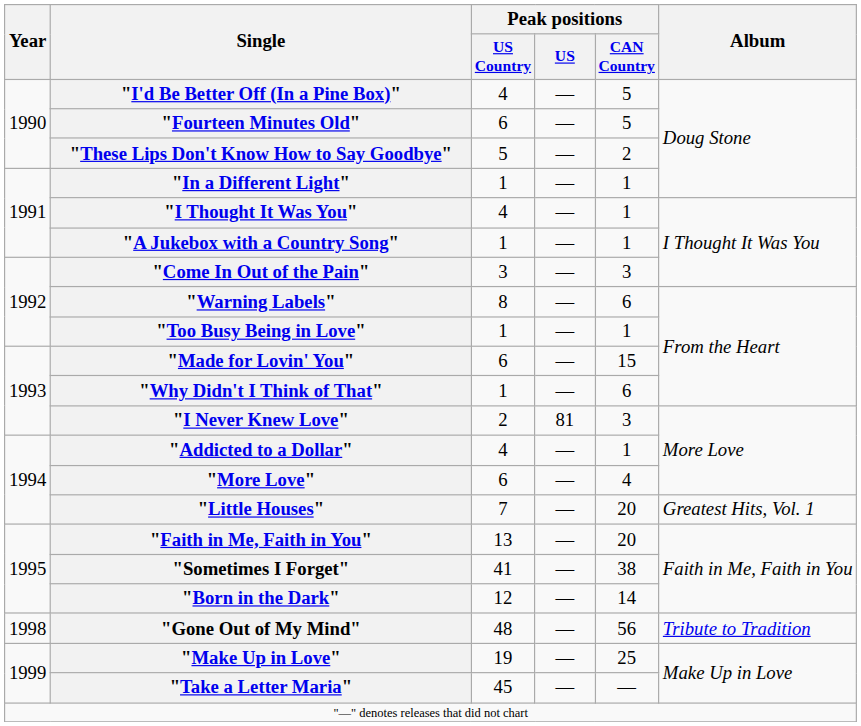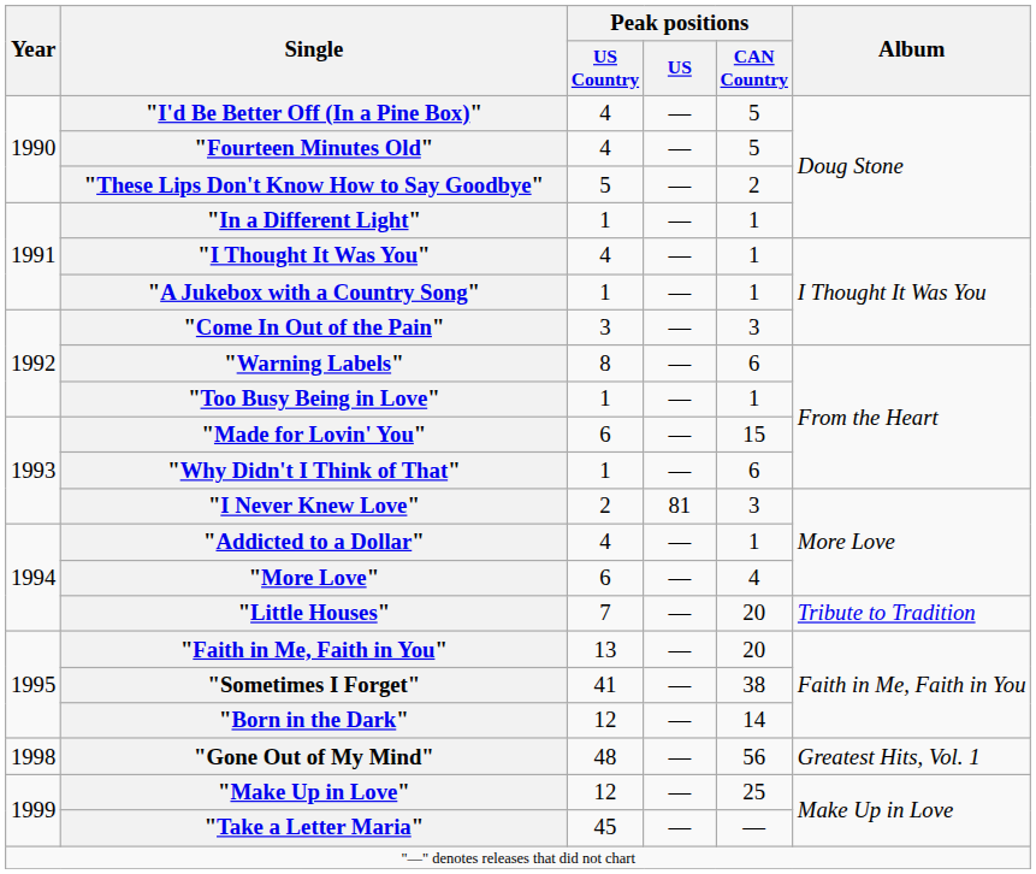 <table class="wikitable plainrowheaders" style="text-align:center;">
 <tr>
 <th rowspan="2">Year</th>
 <th rowspan="2" style="width:22em;">Single</th>
 <th colspan="3">Peak positions</th>
 <th rowspan="2">Album</th>
 </tr>
 <tr style="font-size:smaller;">
 <th width="45"><a href='#'>US Country</a><br></th>
 <th width="45"><a href='#'>US</a><br></th>
 <th width="45"><a href='#'>CAN Country</a><br></th>
 </tr>
 <tr>
 <td rowspan="3">1990</td>
 <th scope="row">"<a href='#'>I'd Be Better Off (In a Pine Box)</a>"</th>
 <td>4</td>
 <td>—</td>
 <td>5</td>
 <td align="left" rowspan="4"><em>Doug Stone</em></td>
 </tr>
 <tr>
 <th scope="row">"<a href='#'>Fourteen Minutes Old</a>"</th>
-<td>6</td>
+<td>4</td>
 <td>—</td>
 <td>5</td>
 </tr>
 <tr>
 <th scope="row">"<a href='#'>These Lips Don't Know How to Say Goodbye</a>"</th>
 <td>5</td>
 <td>—</td>
 <td>2</td>
 </tr>
 <tr>
 <td rowspan="3">1991</td>
 <th scope="row">"<a href='#'>In a Different Light</a>"</th>
 <td>1</td>
 <td>—</td>
 <td>1</td>
 </tr>
 <tr>
 <th scope="row">"<a href='#'>I Thought It Was You</a>"</th>
 <td>4</td>
 <td>—</td>
 <td>1</td>
 <td align="left" rowspan="3"><em>I Thought It Was You</em></td>
 </tr>
 <tr>
 <th scope="row">"<a href='#'>A Jukebox with a Country Song</a>"</th>
 <td>1</td>
 <td>—</td>
 <td>1</td>
 </tr>
 <tr>
 <td rowspan="3">1992</td>
 <th scope="row">"<a href='#'>Come In Out of the Pain</a>"</th>
 <td>3</td>
 <td>—</td>
 <td>3</td>
 </tr>
 <tr>
 <th scope="row">"<a href='#'>Warning Labels</a>"</th>
 <td>8</td>
 <td>—</td>
 <td>6</td>
 <td align="left" rowspan="4"><em>From the Heart</em></td>
 </tr>
 <tr>
 <th scope="row">"<a href='#'>Too Busy Being in Love</a>"</th>
 <td>1</td>
 <td>—</td>
 <td>1</td>
 </tr>
 <tr>
 <td rowspan="3">1993</td>
 <th scope="row">"<a href='#'>Made for Lovin' You</a>"</th>
 <td>6</td>
 <td>—</td>
 <td>15</td>
 </tr>
 <tr>
 <th scope="row">"<a href='#'>Why Didn't I Think of That</a>"</th>
 <td>1</td>
 <td>—</td>
 <td>6</td>
 </tr>
 <tr>
 <th scope="row">"<a href='#'>I Never Knew Love</a>"</th>
 <td>2</td>
 <td>81</td>
 <td>3</td>
 <td align="left" rowspan="3"><em>More Love</em></td>
 </tr>
 <tr>
 <td rowspan="3">1994</td>
 <th scope="row">"<a href='#'>Addicted to a Dollar</a>"</th>
 <td>4</td>
 <td>—</td>
 <td>1</td>
 </tr>
 <tr>
 <th scope="row">"<a href='#'>More Love</a>"</th>
 <td>6</td>
 <td>—</td>
 <td>4</td>
 </tr>
 <tr>
 <th scope="row">"<a href='#'>Little Houses</a>"</th>
 <td>7</td>
 <td>—</td>
 <td>20</td>
-<td align="left"><em>Greatest Hits, Vol. 1</em></td>
+<td align="left"><em><a href='#'>Tribute to Tradition</a></em></td>
 </tr>
 <tr>
 <td rowspan="3">1995</td>
 <th scope="row">"<a href='#'>Faith in Me, Faith in You</a>"</th>
 <td>13</td>
 <td>—</td>
 <td>20</td>
 <td align="left" rowspan="3"><em>Faith in Me, Faith in You</em></td>
 </tr>
 <tr>
 <th scope="row">"Sometimes I Forget"</th>
 <td>41</td>
 <td>—</td>
 <td>38</td>
 </tr>
 <tr>
 <th scope="row">"<a href='#'>Born in the Dark</a>"</th>
 <td>12</td>
 <td>—</td>
 <td>14</td>
 </tr>
 <tr>
 <td>1998</td>
 <th scope="row">"Gone Out of My Mind"</th>
 <td>48</td>
 <td>—</td>
 <td>56</td>
-<td align="left"><em><a href='#'>Tribute to Tradition</a></em></td>
+<td align="left"><em>Greatest Hits, Vol. 1</em></td>
 </tr>
 <tr>
 <td rowspan="2">1999</td>
 <th scope="row">"<a href='#'>Make Up in Love</a>"</th>
-<td>19</td>
+<td>12</td>
 <td>—</td>
 <td>25</td>
 <td align="left" rowspan="2"><em>Make Up in Love</em></td>
 </tr>
 <tr>
 <th scope="row">"<a href='#'>Take a Letter Maria</a>"</th>
 <td>45</td>
 <td>—</td>
 <td>—</td>
 </tr>
 <tr>
 <td colspan="6" style="font-size:8pt">"—" denotes releases that did not chart</td>
 </tr>
 </table>
